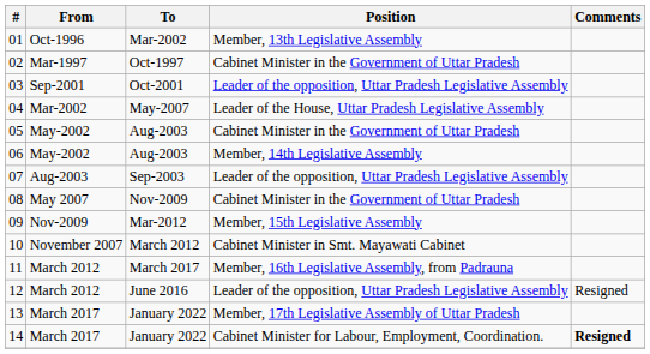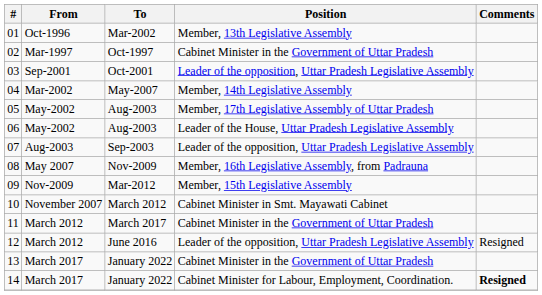 <table class="wikitable  sortable">
 <tr>
 <th>#</th>
 <th>From</th>
 <th>To</th>
 <th>Position</th>
 <th>Comments</th>
 </tr>
 <tr>
 <td>01</td>
 <td>Oct-1996</td>
 <td>Mar-2002</td>
 <td>Member, <a href='#'>13th Legislative  Assembly</a></td>
 <td></td>
 </tr>
 <tr>
 <td>02</td>
 <td>Mar-1997</td>
 <td>Oct-1997</td>
 <td>Cabinet Minister in the <a href='#'>Government of Uttar Pradesh</a></td>
 <td></td>
 </tr>
 <tr>
 <td>03</td>
 <td>Sep-2001</td>
 <td>Oct-2001</td>
 <td><a href='#'>Leader of the opposition</a>, <a href='#'>Uttar Pradesh Legislative Assembly</a></td>
 <td></td>
 </tr>
 <tr>
 <td>04</td>
 <td>Mar-2002</td>
 <td>May-2007</td>
-<td>Leader of the House,  <a href='#'>Uttar Pradesh Legislative Assembly</a></td>
+<td>Member, <a href='#'>14th Legislative  Assembly</a></td>
 <td></td>
 </tr>
 <tr>
 <td>05</td>
 <td>May-2002</td>
 <td>Aug-2003</td>
-<td>Cabinet Minister in the <a href='#'>Government of Uttar Pradesh</a></td>
+<td>Member, <a href='#'>17th Legislative Assembly of Uttar Pradesh</a></td>
 <td></td>
 </tr>
 <tr>
 <td>06</td>
 <td>May-2002</td>
 <td>Aug-2003</td>
-<td>Member, <a href='#'>14th Legislative  Assembly</a></td>
+<td>Leader of the House,  <a href='#'>Uttar Pradesh Legislative Assembly</a></td>
 <td></td>
 </tr>
 <tr>
 <td>07</td>
 <td>Aug-2003</td>
 <td>Sep-2003</td>
 <td>Leader of the opposition, <a href='#'>Uttar Pradesh Legislative Assembly</a></td>
 <td></td>
 </tr>
 <tr>
 <td>08</td>
 <td>May 2007</td>
 <td>Nov-2009</td>
-<td>Cabinet Minister in the <a href='#'>Government of Uttar Pradesh</a></td>
+<td>Member, <a href='#'>16th Legislative  Assembly</a>, from <a href='#'>Padrauna</a></td>
 <td></td>
 </tr>
 <tr>
 <td>09</td>
 <td>Nov-2009</td>
 <td>Mar-2012</td>
 <td>Member, <a href='#'>15th Legislative  Assembly</a></td>
 <td></td>
 </tr>
 <tr>
 <td>10</td>
 <td>November 2007</td>
 <td>March 2012</td>
 <td>Cabinet Minister in Smt. Mayawati Cabinet</td>
 <td></td>
 </tr>
 <tr>
 <td>11</td>
 <td>March 2012</td>
 <td>March 2017</td>
-<td>Member, <a href='#'>16th Legislative  Assembly</a>, from <a href='#'>Padrauna</a></td>
+<td>Cabinet Minister in the <a href='#'>Government of Uttar Pradesh</a></td>
 <td></td>
 </tr>
 <tr>
 <td>12</td>
 <td>March 2012</td>
 <td>June 2016</td>
 <td>Leader of the opposition, <a href='#'>Uttar Pradesh Legislative Assembly</a></td>
 <td>Resigned</td>
 </tr>
 <tr>
 <td>13</td>
 <td>March 2017</td>
 <td>January 2022</td>
-<td>Member, <a href='#'>17th Legislative Assembly of Uttar Pradesh</a></td>
+<td>Cabinet Minister in the <a href='#'>Government of Uttar Pradesh</a></td>
 <td></td>
 </tr>
 <tr>
 <td>14</td>
 <td>March 2017</td>
 <td>January 2022</td>
 <td>Cabinet Minister for Labour, Employment, Coordination.</td>
 <td><strong>Resigned</strong></td>
 </tr>
 <tr>
 </tr>
 </table>
